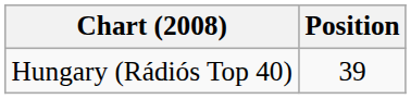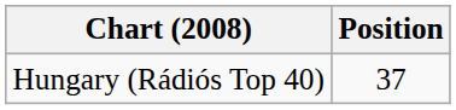 <table class="wikitable">
 <tr>
 <th>Chart (2008)</th>
 <th>Position</th>
 </tr>
 <tr>
 <td>Hungary (Rádiós Top 40)</td>
-<td align="center">39</td>
+<td align="center">37</td>
 </tr>
 </table>
